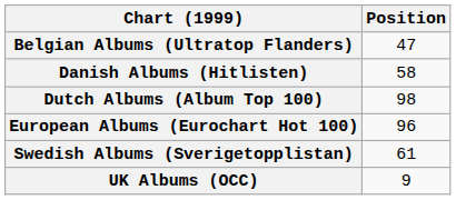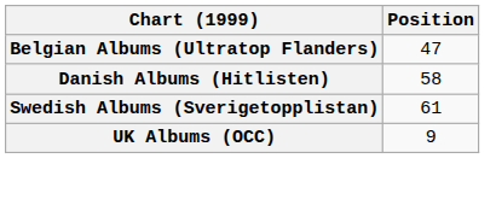 <table class="wikitable plainrowheaders sortable">
 <tr>
 <th>Chart (1999)</th>
 <th>Position</th>
 </tr>
 <tr>
 <th scope="row">Belgian Albums (Ultratop Flanders)</th>
 <td style="text-align:center;">47</td>
 </tr>
 <tr>
 <th scope="row">Danish Albums (Hitlisten)</th>
 <td style="text-align:center;">58</td>
 </tr>
 <tr>
-<th scope="row">Dutch Albums (Album Top 100)</th>
-<td style="text-align:center;">98</td>
-</tr>
-<tr>
-<th scope="row">European Albums (Eurochart Hot 100)</th>
-<td style="text-align:center;">96</td>
-</tr>
-<tr>
 <th scope="row">Swedish Albums (Sverigetopplistan)</th>
 <td style="text-align:center;">61</td>
 </tr>
 <tr>
 <th scope="row">UK Albums (OCC)</th>
 <td style="text-align:center;">9</td>
 </tr>
 </table>
